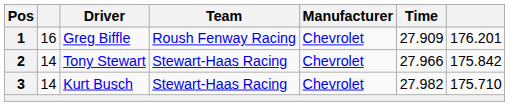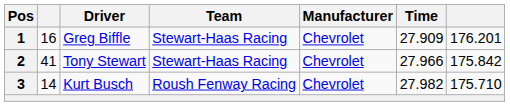 <table class="wikitable" style="font-size:95%">
 <tr>
 <th>Pos</th>
 <th></th>
 <th>Driver</th>
 <th>Team</th>
 <th>Manufacturer</th>
 <th>Time</th>
 <th></th>
 </tr>
 <tr>
 <th>1</th>
 <td>16</td>
 <td><a href='#'>Greg Biffle</a></td>
-<td><a href='#'>Roush Fenway Racing</a></td>
+<td><a href='#'>Stewart-Haas Racing</a></td>
 <td><a href='#'>Chevrolet</a></td>
 <td>27.909</td>
 <td>176.201</td>
 </tr>
 <tr>
 <th>2</th>
-<td>14</td>
+<td>41</td>
 <td><a href='#'>Tony Stewart</a></td>
 <td><a href='#'>Stewart-Haas Racing</a></td>
 <td><a href='#'>Chevrolet</a></td>
 <td>27.966</td>
 <td>175.842</td>
 </tr>
 <tr>
 <th>3</th>
 <td>14</td>
 <td><a href='#'>Kurt Busch</a></td>
-<td><a href='#'>Stewart-Haas Racing</a></td>
+<td><a href='#'>Roush Fenway Racing</a></td>
 <td><a href='#'>Chevrolet</a></td>
 <td>27.982</td>
 <td>175.710</td>
 </tr>
 <tr>
 <th colspan="7"></th>
 </tr>
 </table>
